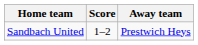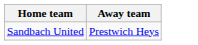 <table class="wikitable" style="text-align: center">
 <tr>
 <th>Home team</th>
-<th>Score</th>
 <th>Away team</th>
 </tr>
 <tr>
 <td><a href='#'>Sandbach United</a></td>
-<td>1–2</td>
 <td><a href='#'>Prestwich Heys</a></td>
 </tr>
 </table>
